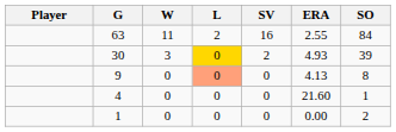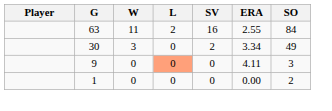 <table class="wikitable sortable">
 <tr>
 <th bgcolor="#DDDDFF" width="16%">Player</th>
 <th bgcolor="#DDDDFF" width="9%">G</th>
 <th bgcolor="#DDDDFF" width="9%">W</th>
 <th bgcolor="#DDDDFF" width="9%">L</th>
 <th bgcolor="#DDDDFF" width="9%">SV</th>
 <th bgcolor="#DDDDFF" width="9%">ERA</th>
 <th bgcolor="#DDDDFF" width="9%">SO</th>
 </tr>
 <tr align="center">
 <td></td>
 <td>63</td>
 <td>11</td>
 <td>2</td>
 <td>16</td>
 <td>2.55</td>
 <td>84</td>
 </tr>
 <tr align="center">
 <td></td>
 <td>30</td>
 <td>3</td>
-<td style="background: gold;">0</td>
+<td>0</td>
 <td>2</td>
-<td>4.93</td>
-<td>39</td>
+<td>3.34</td>
+<td>49</td>
 </tr>
 <tr align="center">
 <td></td>
 <td>9</td>
 <td>0</td>
 <td style="background: lightsalmon;">0</td>
 <td>0</td>
-<td>4.13</td>
-<td>8</td>
-</tr>
-<tr align="center">
-<td></td>
-<td>4</td>
-<td>0</td>
-<td>0</td>
-<td>0</td>
-<td>21.60</td>
-<td>1</td>
+<td>4.11</td>
+<td>3</td>
 </tr>
 <tr align="center">
 <td></td>
 <td>1</td>
 <td>0</td>
 <td>0</td>
 <td>0</td>
 <td>0.00</td>
 <td>2</td>
 </tr>
 </table>
